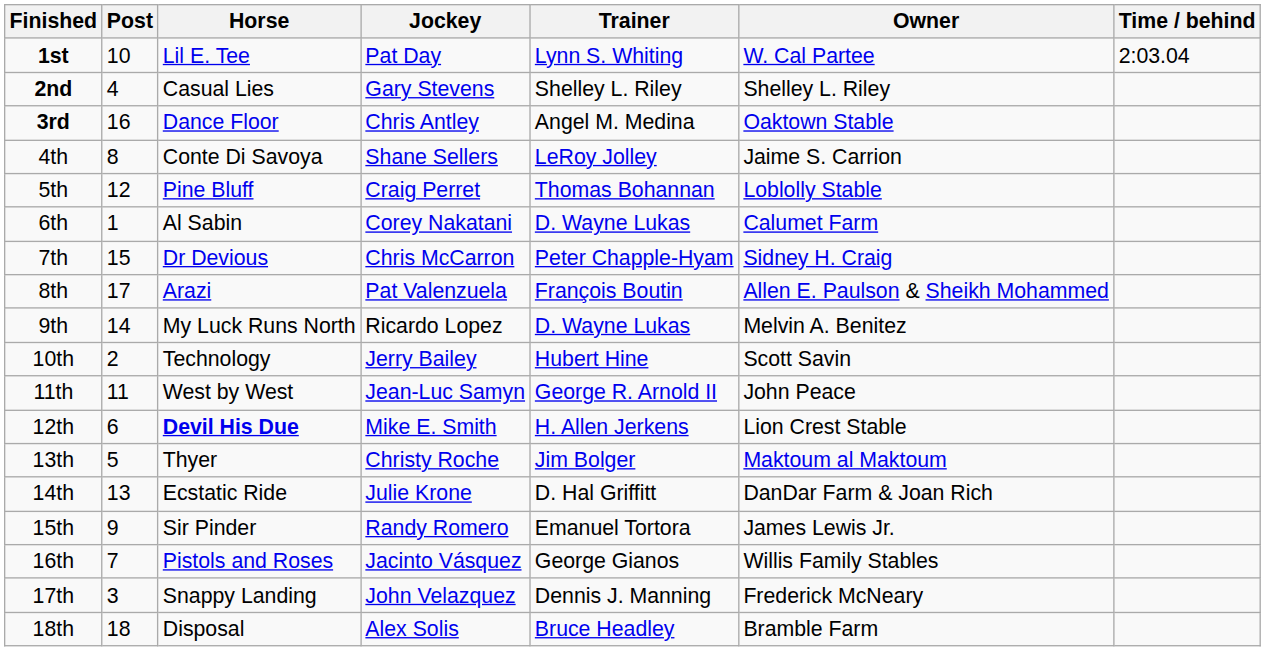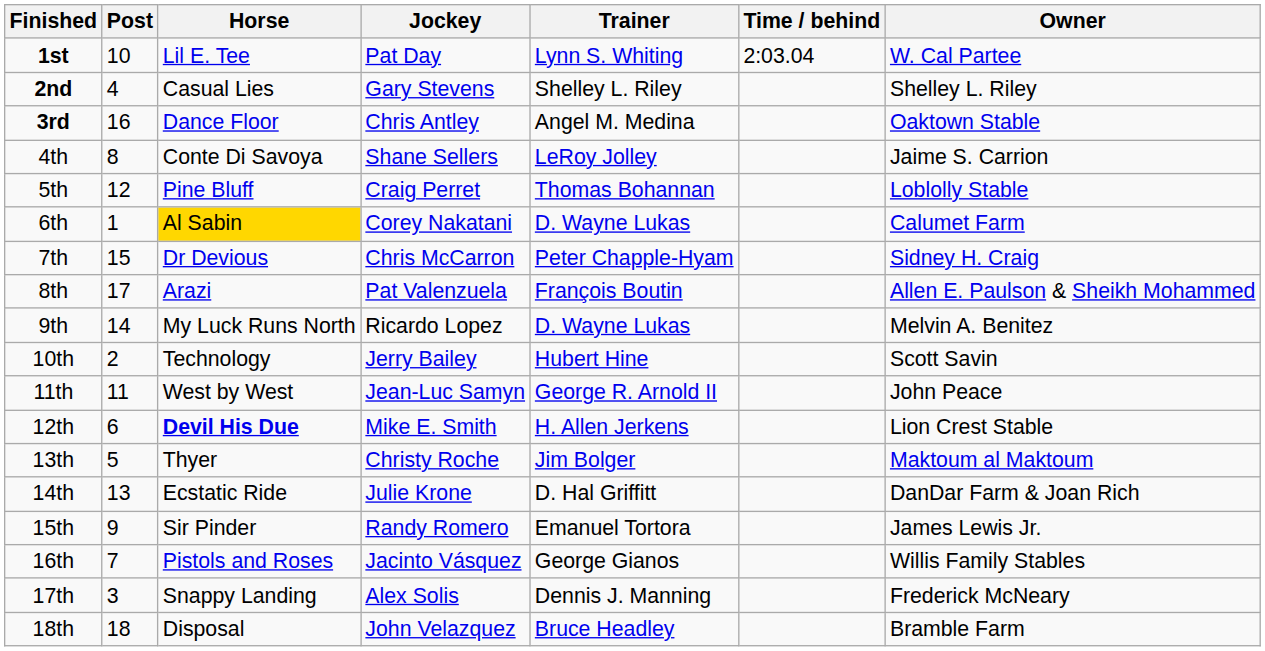 <table class="wikitable" border="1">
 <tr>
 <th>Finished</th>
 <th>Post</th>
 <th>Horse</th>
 <th>Jockey</th>
 <th>Trainer</th>
+<th>Time / behind</th>
 <th>Owner</th>
-<th>Time / behind</th>
 </tr>
 <tr>
 <td align=center><strong>1st</strong></td>
 <td>10</td>
 <td><a href='#'>Lil E. Tee</a></td>
 <td><a href='#'>Pat Day</a></td>
 <td><a href='#'>Lynn S. Whiting</a></td>
+<td>2:03.04</td>
 <td><a href='#'>W. Cal Partee</a></td>
-<td>2:03.04</td>
 </tr>
 <tr>
 <td align=center><strong>2nd</strong></td>
 <td>4</td>
 <td>Casual Lies</td>
 <td><a href='#'>Gary Stevens</a></td>
 <td>Shelley L. Riley</td>
+<td></td>
 <td>Shelley L. Riley</td>
-<td></td>
 </tr>
 <tr>
 <td align=center><strong>3rd</strong></td>
 <td>16</td>
 <td><a href='#'>Dance Floor</a></td>
 <td><a href='#'>Chris Antley</a></td>
 <td>Angel M. Medina</td>
+<td></td>
 <td><a href='#'>Oaktown Stable</a></td>
-<td></td>
 </tr>
 <tr>
 <td align=center>4th</td>
 <td>8</td>
 <td>Conte Di Savoya</td>
 <td><a href='#'>Shane Sellers</a></td>
 <td><a href='#'>LeRoy Jolley</a></td>
+<td></td>
 <td>Jaime S. Carrion</td>
-<td></td>
 </tr>
 <tr>
 <td align=center>5th</td>
 <td>12</td>
 <td><a href='#'>Pine Bluff</a></td>
 <td><a href='#'>Craig Perret</a></td>
 <td><a href='#'>Thomas Bohannan</a></td>
+<td></td>
 <td><a href='#'>Loblolly Stable</a></td>
-<td></td>
 </tr>
 <tr>
 <td align=center>6th</td>
 <td>1</td>
-<td>Al Sabin</td>
+<td style="background: gold;">Al Sabin</td>
 <td><a href='#'>Corey Nakatani</a></td>
 <td><a href='#'>D. Wayne Lukas</a></td>
+<td></td>
 <td><a href='#'>Calumet Farm</a></td>
-<td></td>
 </tr>
 <tr>
 <td align=center>7th</td>
 <td>15</td>
 <td><a href='#'>Dr Devious</a></td>
 <td><a href='#'>Chris McCarron</a></td>
 <td><a href='#'>Peter Chapple-Hyam</a></td>
+<td></td>
 <td><a href='#'>Sidney H. Craig</a></td>
-<td></td>
 </tr>
 <tr>
 <td align=center>8th</td>
 <td>17</td>
 <td><a href='#'>Arazi</a></td>
 <td><a href='#'>Pat Valenzuela</a></td>
 <td><a href='#'>François Boutin</a></td>
+<td></td>
 <td><a href='#'>Allen E. Paulson</a> & <a href='#'>Sheikh Mohammed</a></td>
-<td></td>
 </tr>
 <tr>
 <td align=center>9th</td>
 <td>14</td>
 <td>My Luck Runs North</td>
 <td>Ricardo Lopez</td>
 <td><a href='#'>D. Wayne Lukas</a></td>
+<td></td>
 <td>Melvin A. Benitez</td>
-<td></td>
 </tr>
 <tr>
 <td align=center>10th</td>
 <td>2</td>
 <td>Technology</td>
 <td><a href='#'>Jerry Bailey</a></td>
 <td><a href='#'>Hubert Hine</a></td>
+<td></td>
 <td>Scott Savin</td>
-<td></td>
 </tr>
 <tr>
 <td align=center>11th</td>
 <td>11</td>
 <td>West by West</td>
 <td><a href='#'>Jean-Luc Samyn</a></td>
 <td><a href='#'>George R. Arnold II</a></td>
+<td></td>
 <td>John Peace</td>
-<td></td>
 </tr>
 <tr>
 <td align=center>12th</td>
 <td>6</td>
 <td><strong><a href='#'>Devil His Due</a></strong></td>
 <td><a href='#'>Mike E. Smith</a></td>
 <td><a href='#'>H. Allen Jerkens</a></td>
+<td></td>
 <td>Lion Crest Stable</td>
-<td></td>
 </tr>
 <tr>
 <td align=center>13th</td>
 <td>5</td>
 <td>Thyer</td>
 <td><a href='#'>Christy Roche</a></td>
 <td><a href='#'>Jim Bolger</a></td>
+<td></td>
 <td><a href='#'>Maktoum al Maktoum</a></td>
-<td></td>
 </tr>
 <tr>
 <td align=center>14th</td>
 <td>13</td>
 <td>Ecstatic Ride</td>
 <td><a href='#'>Julie Krone</a></td>
 <td>D. Hal Griffitt</td>
+<td></td>
 <td>DanDar Farm & Joan Rich</td>
-<td></td>
 </tr>
 <tr>
 <td align=center>15th</td>
 <td>9</td>
 <td>Sir Pinder</td>
 <td><a href='#'>Randy Romero</a></td>
 <td>Emanuel Tortora</td>
+<td></td>
 <td>James Lewis Jr.</td>
-<td></td>
 </tr>
 <tr>
 <td align=center>16th</td>
 <td>7</td>
 <td><a href='#'>Pistols and Roses</a></td>
 <td><a href='#'>Jacinto Vásquez</a></td>
 <td>George Gianos</td>
+<td></td>
 <td>Willis Family Stables</td>
-<td></td>
 </tr>
 <tr>
 <td align=center>17th</td>
 <td>3</td>
 <td>Snappy Landing</td>
-<td><a href='#'>John Velazquez</a></td>
+<td><a href='#'>Alex Solis</a></td>
 <td>Dennis J. Manning</td>
+<td></td>
 <td>Frederick McNeary</td>
-<td></td>
 </tr>
 <tr>
 <td align=center>18th</td>
 <td>18</td>
 <td>Disposal</td>
-<td><a href='#'>Alex Solis</a></td>
+<td><a href='#'>John Velazquez</a></td>
 <td><a href='#'>Bruce Headley</a></td>
+<td></td>
 <td>Bramble Farm</td>
-<td></td>
 </tr>
 </table>
